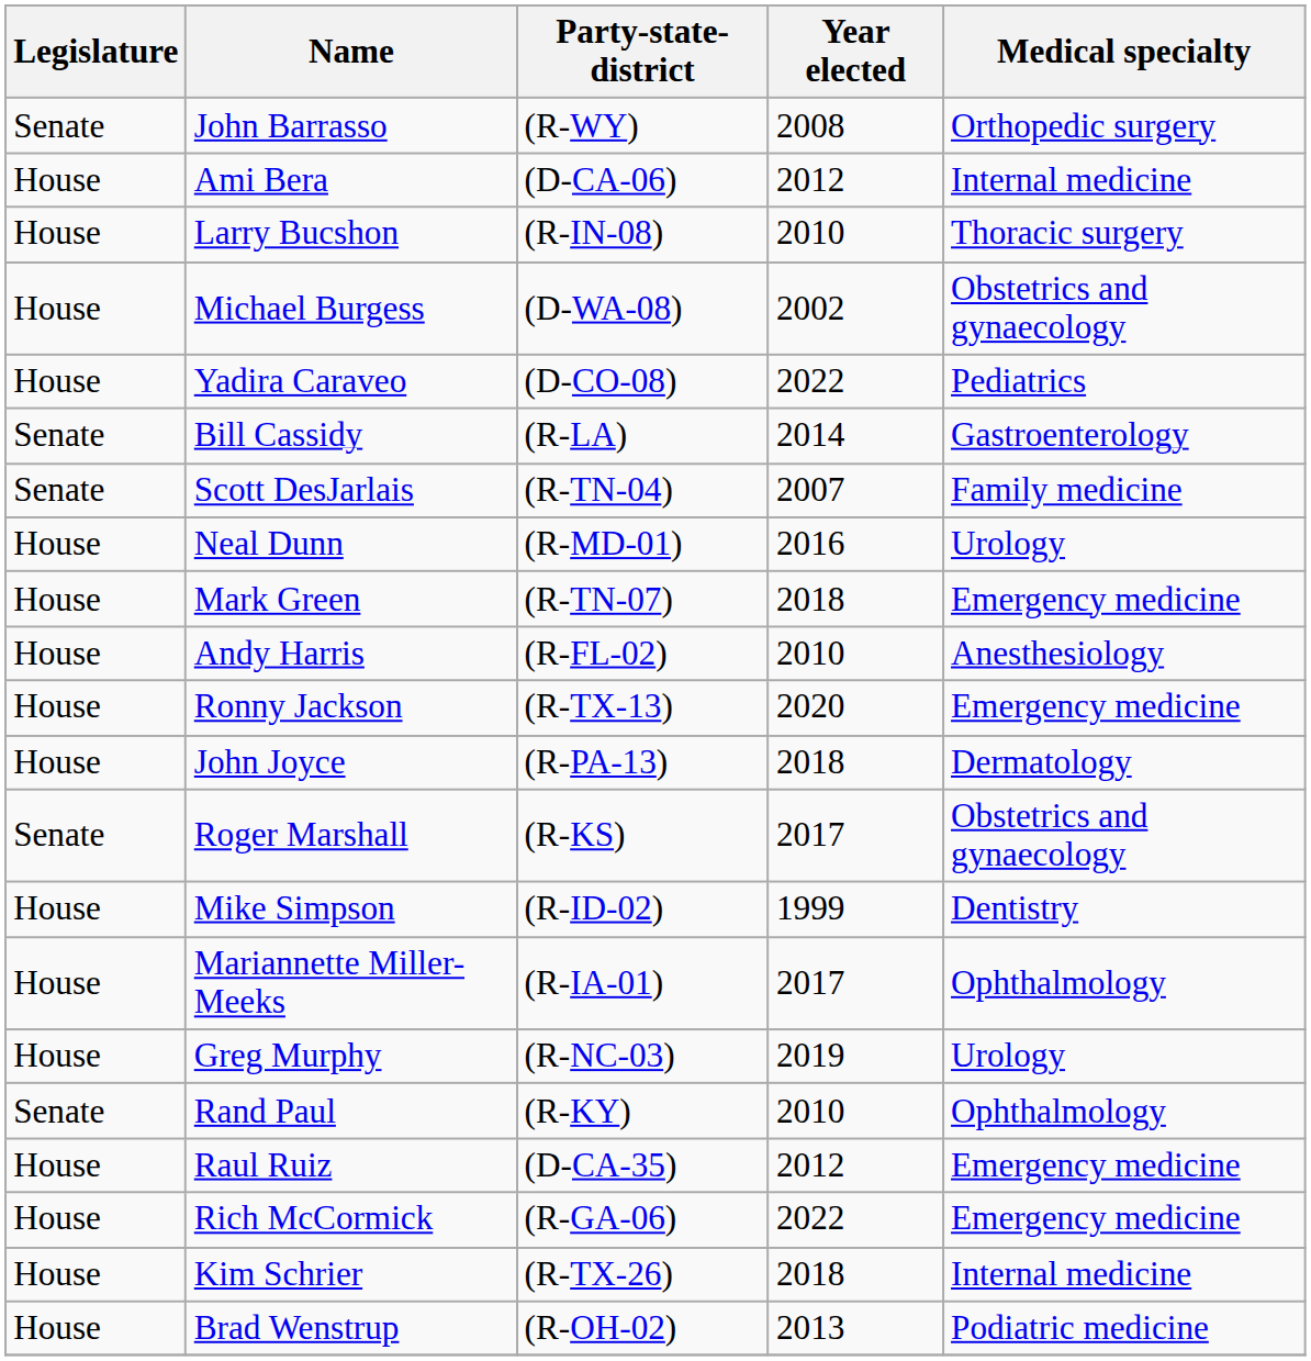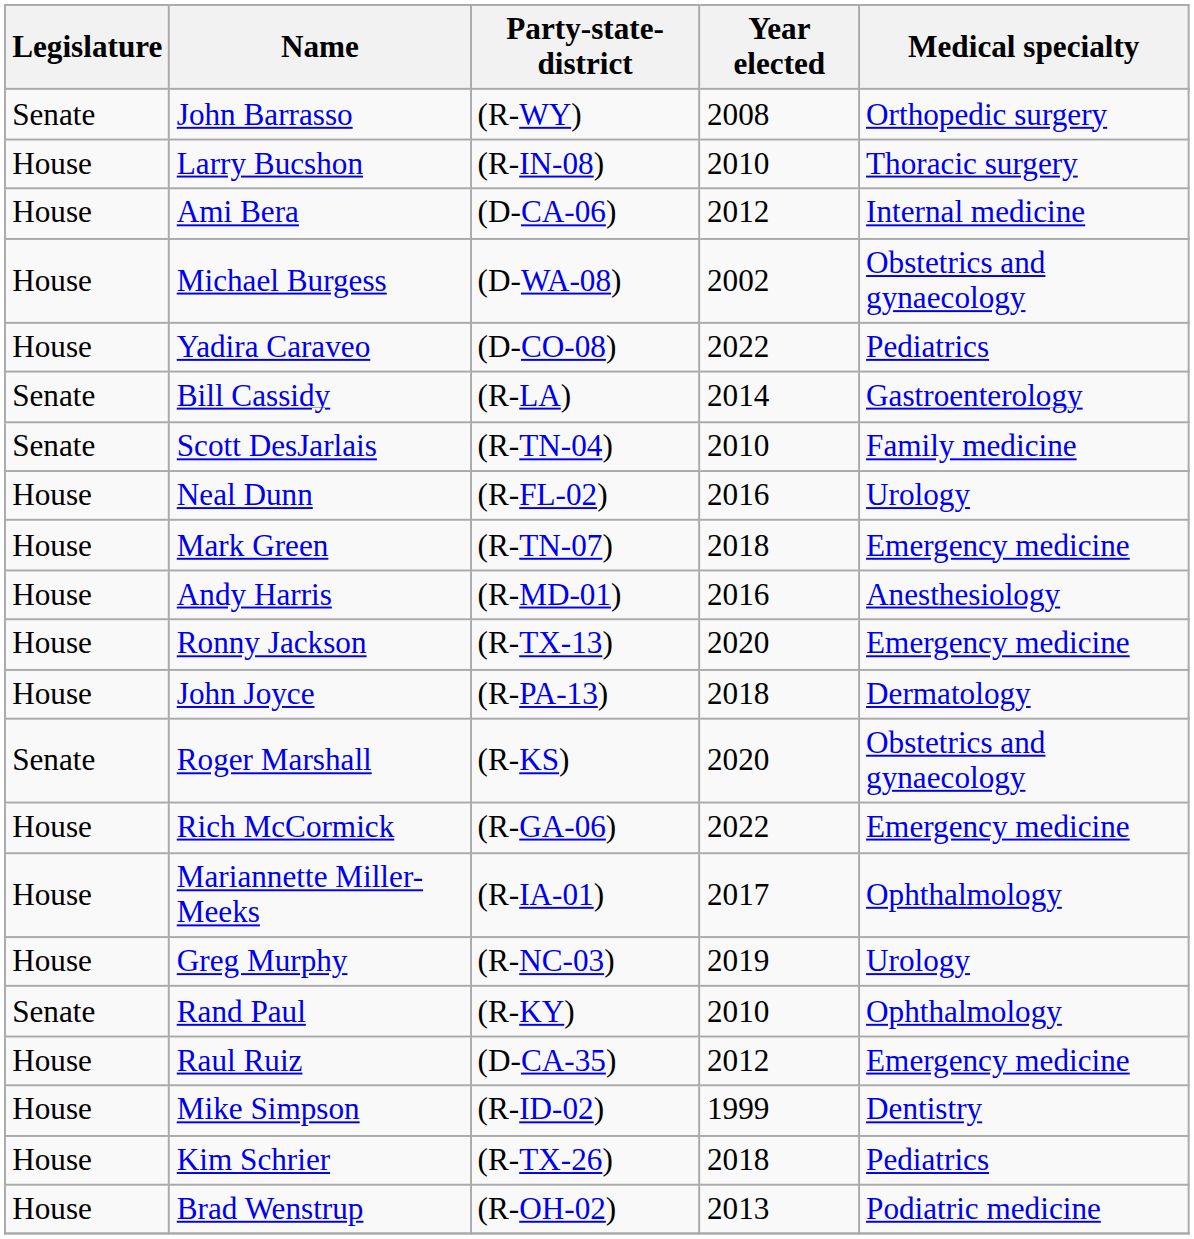 <table class="wikitable sortable">
 <tr>
 <th>Legislature</th>
 <th>Name</th>
 <th>Party-state-district</th>
 <th>Year elected</th>
 <th>Medical specialty</th>
 </tr>
 <tr>
 <td>Senate</td>
 <td><a href='#'>John Barrasso</a></td>
 <td>(R-<a href='#'>WY</a>)</td>
 <td>2008</td>
 <td><a href='#'>Orthopedic surgery</a></td>
 </tr>
 <tr>
 <td>House</td>
+<td><a href='#'>Larry Bucshon</a></td>
+<td>(R-<a href='#'>IN-08</a>)</td>
+<td>2010</td>
+<td><a href='#'>Thoracic surgery</a></td>
+</tr>
+<tr>
+<td>House</td>
 <td><a href='#'>Ami Bera</a></td>
 <td>(D-<a href='#'>CA-06</a>)</td>
 <td>2012</td>
 <td><a href='#'>Internal medicine</a></td>
-</tr>
-<tr>
-<td>House</td>
-<td><a href='#'>Larry Bucshon</a></td>
-<td>(R-<a href='#'>IN-08</a>)</td>
-<td>2010</td>
-<td><a href='#'>Thoracic surgery</a></td>
 </tr>
 <tr>
 <td>House</td>
 <td><a href='#'>Michael Burgess</a></td>
 <td>(D-<a href='#'>WA-08</a>)</td>
 <td>2002</td>
 <td><a href='#'>Obstetrics and gynaecology</a></td>
 </tr>
 <tr>
 <td>House</td>
 <td><a href='#'>Yadira Caraveo</a></td>
 <td>(D-<a href='#'>CO-08</a>)</td>
 <td>2022</td>
 <td><a href='#'>Pediatrics</a></td>
 </tr>
 <tr>
 <td>Senate</td>
 <td><a href='#'>Bill Cassidy</a></td>
 <td>(R-<a href='#'>LA</a>)</td>
 <td>2014</td>
 <td><a href='#'>Gastroenterology</a></td>
 </tr>
 <tr>
 <td>Senate</td>
 <td><a href='#'>Scott DesJarlais</a></td>
 <td>(R-<a href='#'>TN-04</a>)</td>
-<td>2007</td>
+<td>2010</td>
 <td><a href='#'>Family medicine</a></td>
 </tr>
 <tr>
 <td>House</td>
 <td><a href='#'>Neal Dunn</a></td>
-<td>(R-<a href='#'>MD-01</a>)</td>
+<td>(R-<a href='#'>FL-02</a>)</td>
 <td>2016</td>
 <td><a href='#'>Urology</a></td>
 </tr>
 <tr>
 <td>House</td>
 <td><a href='#'>Mark Green</a></td>
 <td>(R-<a href='#'>TN-07</a>)</td>
 <td>2018</td>
 <td><a href='#'>Emergency medicine</a></td>
 </tr>
 <tr>
 <td>House</td>
 <td><a href='#'>Andy Harris</a></td>
-<td>(R-<a href='#'>FL-02</a>)</td>
-<td>2010</td>
+<td>(R-<a href='#'>MD-01</a>)</td>
+<td>2016</td>
 <td><a href='#'>Anesthesiology</a></td>
 </tr>
 <tr>
 <td>House</td>
 <td><a href='#'>Ronny Jackson</a></td>
 <td>(R-<a href='#'>TX-13</a>)</td>
 <td>2020</td>
 <td><a href='#'>Emergency medicine</a></td>
 </tr>
 <tr>
 <td>House</td>
 <td><a href='#'>John Joyce</a></td>
 <td>(R-<a href='#'>PA-13</a>)</td>
 <td>2018</td>
 <td><a href='#'>Dermatology</a></td>
 </tr>
 <tr>
 <td>Senate</td>
 <td><a href='#'>Roger Marshall</a></td>
 <td>(R-<a href='#'>KS</a>)</td>
-<td>2017</td>
+<td>2020</td>
 <td><a href='#'>Obstetrics and gynaecology</a></td>
 </tr>
 <tr>
 <td>House</td>
-<td><a href='#'>Mike Simpson</a></td>
-<td>(R-<a href='#'>ID-02</a>)</td>
-<td>1999</td>
-<td><a href='#'>Dentistry</a></td>
+<td><a href='#'>Rich McCormick</a></td>
+<td>(R-<a href='#'>GA-06</a>)</td>
+<td>2022</td>
+<td><a href='#'>Emergency medicine</a></td>
 </tr>
 <tr>
 <td>House</td>
 <td><a href='#'>Mariannette Miller-Meeks</a></td>
 <td>(R-<a href='#'>IA-01</a>)</td>
 <td>2017</td>
 <td><a href='#'>Ophthalmology</a></td>
 </tr>
 <tr>
 <td>House</td>
 <td><a href='#'>Greg Murphy</a></td>
 <td>(R-<a href='#'>NC-03</a>)</td>
 <td>2019</td>
 <td><a href='#'>Urology</a></td>
 </tr>
 <tr>
 <td>Senate</td>
 <td><a href='#'>Rand Paul</a></td>
 <td>(R-<a href='#'>KY</a>)</td>
 <td>2010</td>
 <td><a href='#'>Ophthalmology</a></td>
 </tr>
 <tr>
 <td>House</td>
 <td><a href='#'>Raul Ruiz</a></td>
 <td>(D-<a href='#'>CA-35</a>)</td>
 <td>2012</td>
 <td><a href='#'>Emergency medicine</a></td>
 </tr>
 <tr>
 <td>House</td>
-<td><a href='#'>Rich McCormick</a></td>
-<td>(R-<a href='#'>GA-06</a>)</td>
-<td>2022</td>
-<td><a href='#'>Emergency medicine</a></td>
+<td><a href='#'>Mike Simpson</a></td>
+<td>(R-<a href='#'>ID-02</a>)</td>
+<td>1999</td>
+<td><a href='#'>Dentistry</a></td>
 </tr>
 <tr>
 <td>House</td>
 <td><a href='#'>Kim Schrier</a></td>
 <td>(R-<a href='#'>TX-26</a>)</td>
 <td>2018</td>
-<td><a href='#'>Internal medicine</a></td>
+<td><a href='#'>Pediatrics</a></td>
 </tr>
 <tr>
 <td>House</td>
 <td><a href='#'>Brad Wenstrup</a></td>
 <td>(R-<a href='#'>OH-02</a>)</td>
 <td>2013</td>
 <td><a href='#'>Podiatric medicine</a></td>
 </tr>
 <tr>
 </tr>
 </table>
